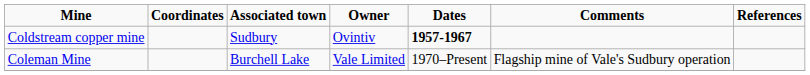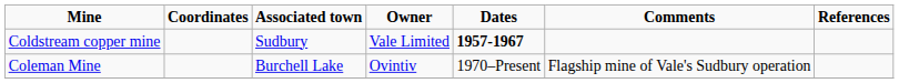 <table class="sortable wikitable">
 <tr align="center">
 <td><strong>Mine</strong></td>
 <td><strong>Coordinates</strong></td>
 <td><strong>Associated town</strong></td>
 <td><strong>Owner</strong></td>
 <td><strong>Dates</strong></td>
 <td><strong>Comments</strong></td>
 <td><strong>References</strong></td>
 </tr>
 <tr>
 <td><a href='#'>Coldstream copper mine</a></td>
 <td></td>
 <td><a href='#'>Sudbury</a></td>
-<td><a href='#'>Ovintiv</a></td>
+<td><a href='#'>Vale Limited</a></td>
 <td><strong>1957-1967</strong></td>
 <td></td>
 <td></td>
 </tr>
 <tr>
 <td><a href='#'>Coleman Mine</a></td>
 <td></td>
 <td><a href='#'>Burchell Lake</a></td>
-<td><a href='#'>Vale Limited</a></td>
+<td><a href='#'>Ovintiv</a></td>
 <td>1970–Present</td>
 <td>Flagship mine of Vale's Sudbury operation</td>
 <td></td>
 </tr>
 <tr>
 </tr>
 </table>
